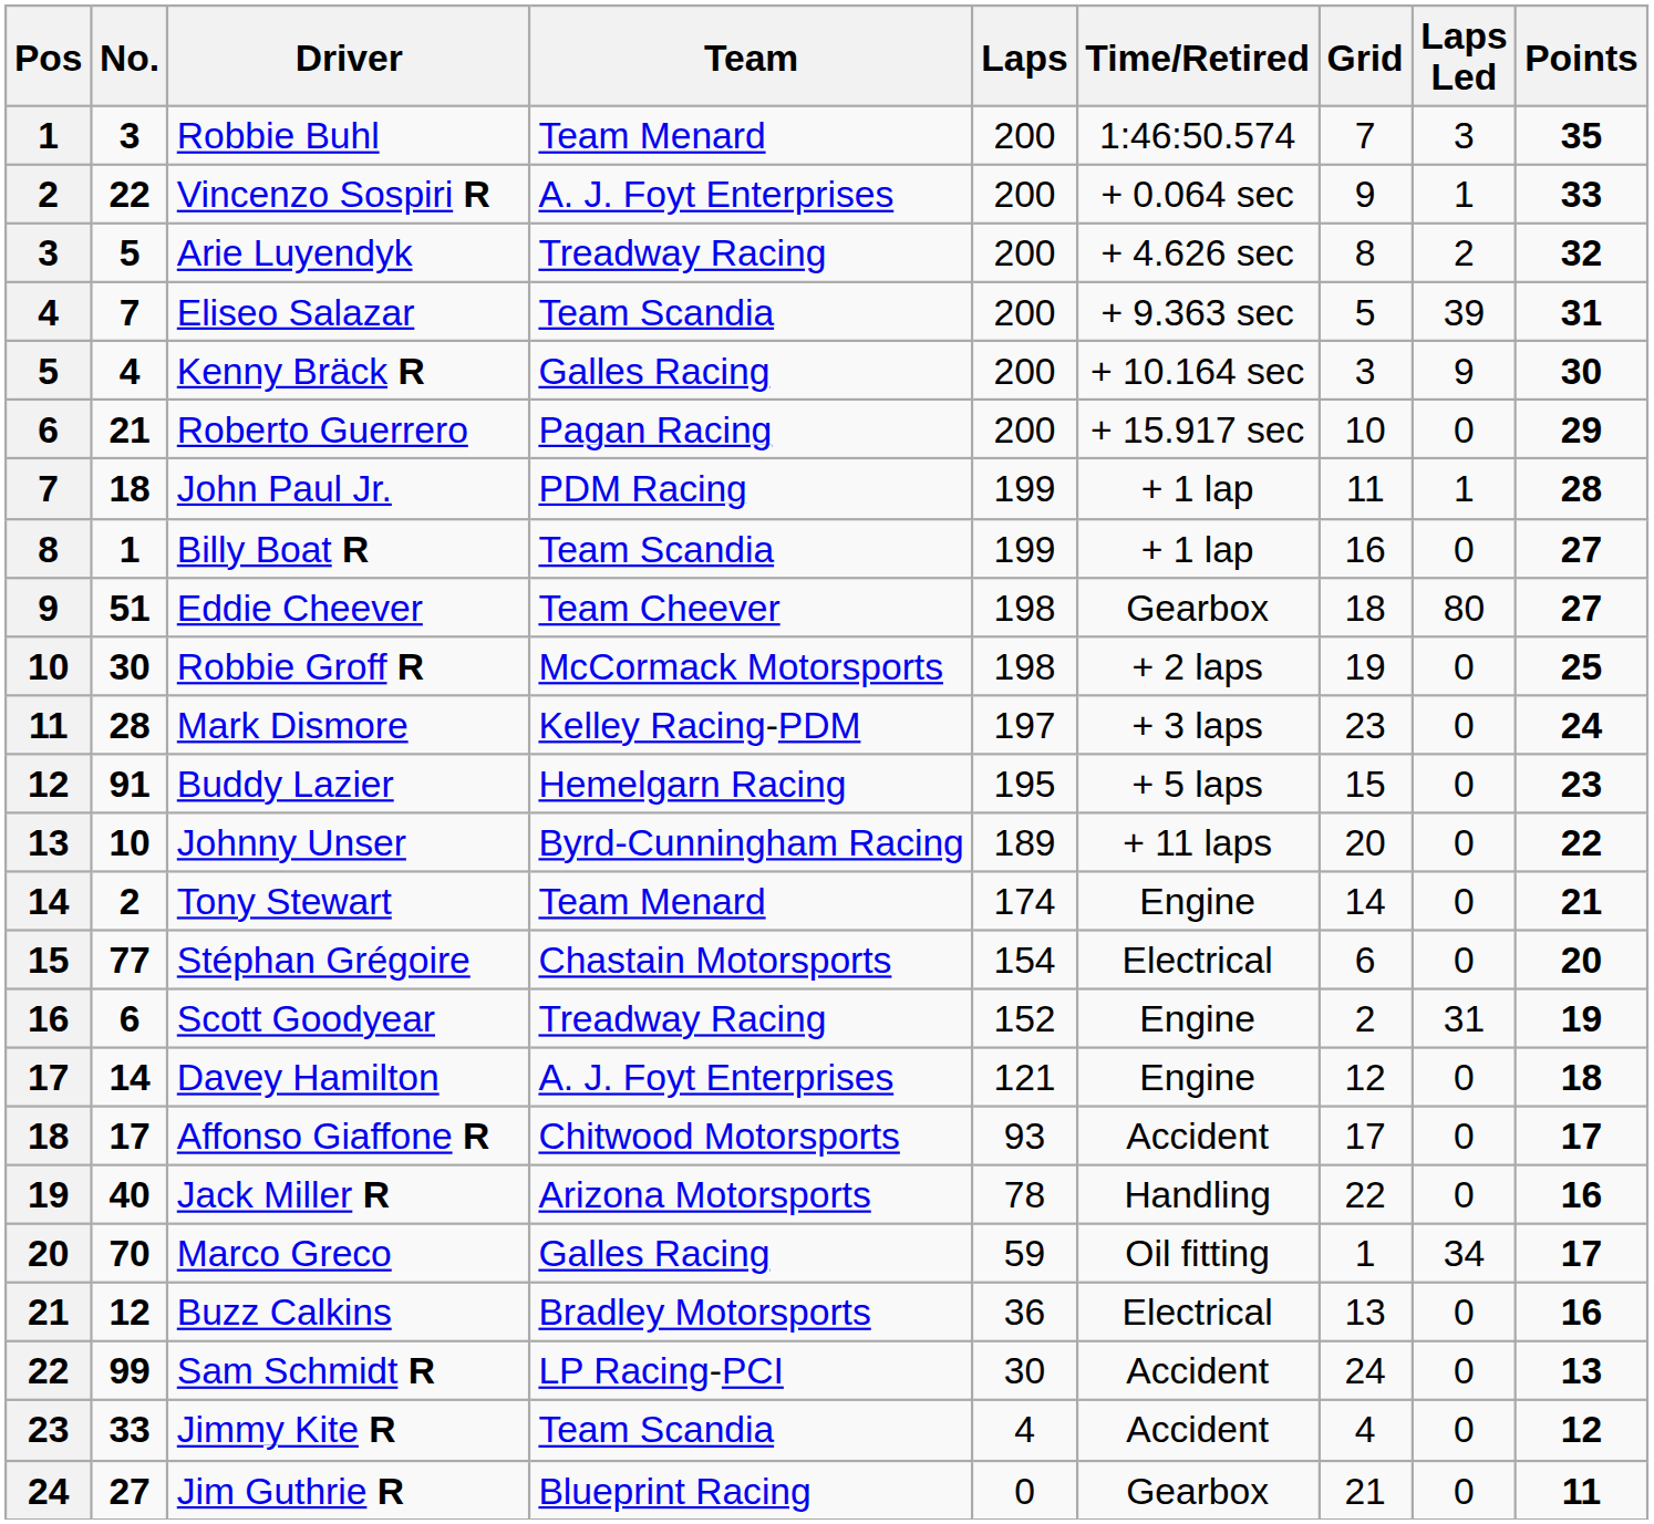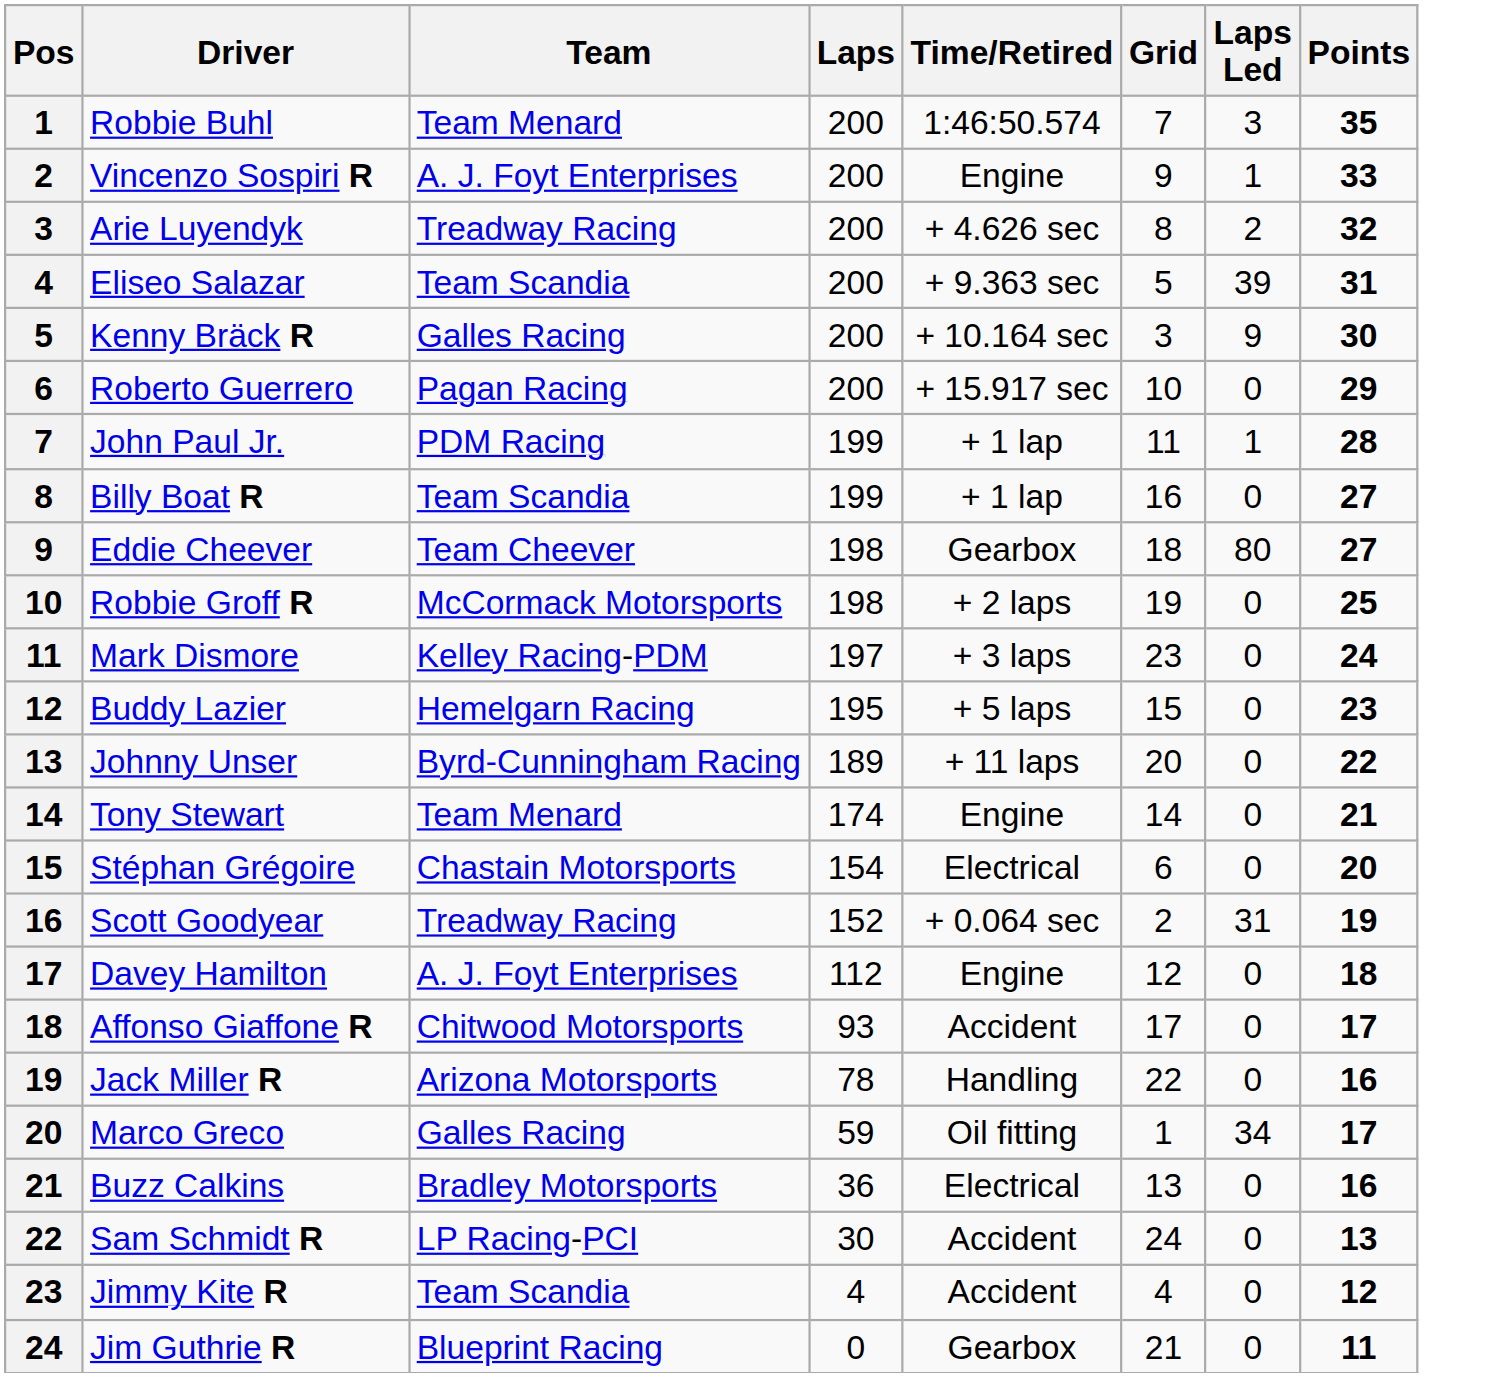 <table class="wikitable" style="font-size:95%">
 <tr>
 <th>Pos</th>
-<th>No.</th>
 <th>Driver</th>
 <th>Team</th>
 <th>Laps</th>
 <th>Time/Retired</th>
 <th>Grid</th>
 <th>Laps<br>Led</th>
 <th>Points</th>
 </tr>
 <tr>
 <th>1</th>
-<td align=center><strong>3</strong></td>
 <td> <a href='#'>Robbie Buhl</a></td>
 <td><a href='#'>Team Menard</a></td>
 <td align=center>200</td>
 <td align=center>1:46:50.574</td>
 <td align=center>7</td>
 <td align=center>3</td>
 <td align=center><strong>35</strong></td>
 </tr>
 <tr>
 <th>2</th>
-<td align="center"><strong>22</strong></td>
 <td> <a href='#'>Vincenzo Sospiri</a> <strong><span>R</span></strong>   </td>
 <td><a href='#'>A. J. Foyt Enterprises</a></td>
 <td align=center>200</td>
-<td align=center>+ 0.064 sec</td>
+<td align=center>Engine</td>
 <td align=center>9</td>
 <td align=center>1</td>
 <td align=center><strong>33</strong></td>
 </tr>
 <tr>
 <th>3</th>
-<td align=center><strong>5</strong></td>
 <td> <a href='#'>Arie Luyendyk</a></td>
 <td><a href='#'>Treadway Racing</a></td>
 <td align=center>200</td>
 <td align=center>+ 4.626 sec</td>
 <td align=center>8</td>
 <td align=center>2</td>
 <td align=center><strong>32</strong></td>
 </tr>
 <tr>
 <th>4</th>
-<td align=center><strong>7</strong></td>
 <td> <a href='#'>Eliseo Salazar</a></td>
 <td><a href='#'>Team Scandia</a></td>
 <td align=center>200</td>
 <td align=center>+ 9.363 sec</td>
 <td align=center>5</td>
 <td align=center>39</td>
 <td align=center><strong>31</strong></td>
 </tr>
 <tr>
 <th>5</th>
-<td align=center><strong>4</strong></td>
 <td> <a href='#'>Kenny Bräck</a> <strong><span>R</span></strong></td>
 <td><a href='#'>Galles Racing</a></td>
 <td align=center>200</td>
 <td align=center>+ 10.164 sec</td>
 <td align=center>3</td>
 <td align=center>9</td>
 <td align=center><strong>30</strong></td>
 </tr>
 <tr>
 <th>6</th>
-<td align=center><strong>21</strong></td>
 <td> <a href='#'>Roberto Guerrero</a></td>
 <td><a href='#'>Pagan Racing</a></td>
 <td align=center>200</td>
 <td align=center>+ 15.917 sec</td>
 <td align=center>10</td>
 <td align=center>0</td>
 <td align=center><strong>29</strong></td>
 </tr>
 <tr>
 <th>7</th>
-<td align="center"><strong>18</strong></td>
 <td> <a href='#'>John Paul Jr.</a></td>
 <td><a href='#'>PDM Racing</a></td>
 <td align=center>199</td>
 <td align=center>+ 1 lap</td>
 <td align=center>11</td>
 <td align=center>1</td>
 <td align=center><strong>28</strong></td>
 </tr>
 <tr>
 <th>8</th>
-<td align=center><strong>1</strong></td>
 <td> <a href='#'>Billy Boat</a> <strong><span>R</span></strong></td>
 <td><a href='#'>Team Scandia</a></td>
 <td align=center>199</td>
 <td align=center>+ 1 lap</td>
 <td align=center>16</td>
 <td align=center>0</td>
 <td align=center><strong>27</strong></td>
 </tr>
 <tr>
 <th>9</th>
-<td align=center><strong>51</strong></td>
 <td> <a href='#'>Eddie Cheever</a></td>
 <td><a href='#'>Team Cheever</a></td>
 <td align=center>198</td>
 <td align=center>Gearbox</td>
 <td align=center>18</td>
 <td align=center>80</td>
 <td align=center><strong>27</strong></td>
 </tr>
 <tr>
 <th>10</th>
-<td align=center><strong>30</strong></td>
 <td> <a href='#'>Robbie Groff</a> <strong><span>R</span></strong></td>
 <td><a href='#'>McCormack Motorsports</a></td>
 <td align=center>198</td>
 <td align=center>+ 2 laps</td>
 <td align=center>19</td>
 <td align=center>0</td>
 <td align=center><strong>25</strong></td>
 </tr>
 <tr>
 <th>11</th>
-<td align=center><strong>28</strong></td>
 <td> <a href='#'>Mark Dismore</a></td>
 <td><a href='#'>Kelley Racing</a>-<a href='#'>PDM</a></td>
 <td align=center>197</td>
 <td align=center>+ 3 laps</td>
 <td align=center>23</td>
 <td align=center>0</td>
 <td align=center><strong>24</strong></td>
 </tr>
 <tr>
 <th>12</th>
-<td align=center><strong>91</strong></td>
 <td> <a href='#'>Buddy Lazier</a></td>
 <td><a href='#'>Hemelgarn Racing</a></td>
 <td align=center>195</td>
 <td align=center>+ 5 laps</td>
 <td align=center>15</td>
 <td align=center>0</td>
 <td align=center><strong>23</strong></td>
 </tr>
 <tr>
 <th>13</th>
-<td align=center><strong>10</strong></td>
 <td> <a href='#'>Johnny Unser</a></td>
 <td><a href='#'>Byrd-Cunningham Racing</a></td>
 <td align=center>189</td>
 <td align=center>+ 11 laps</td>
 <td align=center>20</td>
 <td align=center>0</td>
 <td align=center><strong>22</strong></td>
 </tr>
 <tr>
 <th>14</th>
-<td align=center><strong>2</strong></td>
 <td> <a href='#'>Tony Stewart</a></td>
 <td><a href='#'>Team Menard</a></td>
 <td align=center>174</td>
 <td align=center>Engine</td>
 <td align=center>14</td>
 <td align=center>0</td>
 <td align=center><strong>21</strong></td>
 </tr>
 <tr>
 <th>15</th>
-<td align=center><strong>77</strong></td>
 <td> <a href='#'>Stéphan Grégoire</a></td>
 <td><a href='#'>Chastain Motorsports</a></td>
 <td align=center>154</td>
 <td align=center>Electrical</td>
 <td align=center>6</td>
 <td align=center>0</td>
 <td align=center><strong>20</strong></td>
 </tr>
 <tr>
 <th>16</th>
-<td align=center><strong>6</strong></td>
 <td> <a href='#'>Scott Goodyear</a></td>
 <td><a href='#'>Treadway Racing</a></td>
 <td align=center>152</td>
-<td align=center>Engine</td>
+<td align=center>+ 0.064 sec</td>
 <td align=center>2</td>
 <td align=center>31</td>
 <td align=center><strong>19</strong></td>
 </tr>
 <tr>
 <th>17</th>
-<td align=center><strong>14</strong></td>
 <td> <a href='#'>Davey Hamilton</a></td>
 <td><a href='#'>A. J. Foyt Enterprises</a></td>
-<td align=center>121</td>
+<td align=center>112</td>
 <td align=center>Engine</td>
 <td align=center>12</td>
 <td align=center>0</td>
 <td align=center><strong>18</strong></td>
 </tr>
 <tr>
 <th>18</th>
-<td align=center><strong>17</strong></td>
 <td> <a href='#'>Affonso Giaffone</a> <strong><span>R</span></strong></td>
 <td><a href='#'>Chitwood Motorsports</a></td>
 <td align=center>93</td>
 <td align=center>Accident</td>
 <td align=center>17</td>
 <td align=center>0</td>
 <td align=center><strong>17</strong></td>
 </tr>
 <tr>
 <th>19</th>
-<td align=center><strong>40</strong></td>
 <td> <a href='#'>Jack Miller</a> <strong><span>R</span></strong></td>
 <td><a href='#'>Arizona Motorsports</a></td>
 <td align=center>78</td>
 <td align=center>Handling</td>
 <td align=center>22</td>
 <td align=center>0</td>
 <td align=center><strong>16</strong></td>
 </tr>
 <tr>
 <th>20</th>
-<td align=center><strong>70</strong></td>
 <td> <a href='#'>Marco Greco</a></td>
 <td><a href='#'>Galles Racing</a></td>
 <td align=center>59</td>
 <td align=center>Oil fitting</td>
 <td align=center>1</td>
 <td align=center>34</td>
 <td align=center><strong>17</strong></td>
 </tr>
 <tr>
 <th>21</th>
-<td align=center><strong>12</strong></td>
 <td> <a href='#'>Buzz Calkins</a></td>
 <td><a href='#'>Bradley Motorsports</a></td>
 <td align=center>36</td>
 <td align=center>Electrical</td>
 <td align=center>13</td>
 <td align=center>0</td>
 <td align=center><strong>16</strong></td>
 </tr>
 <tr>
 <th>22</th>
-<td align=center><strong>99</strong></td>
 <td> <a href='#'>Sam Schmidt</a> <strong><span>R</span></strong></td>
 <td><a href='#'>LP Racing</a>-<a href='#'>PCI</a></td>
 <td align=center>30</td>
 <td align=center>Accident</td>
 <td align=center>24</td>
 <td align=center>0</td>
 <td align=center><strong>13</strong></td>
 </tr>
 <tr>
 <th>23</th>
-<td align=center><strong>33</strong></td>
 <td> <a href='#'>Jimmy Kite</a> <strong><span>R</span></strong></td>
 <td><a href='#'>Team Scandia</a></td>
 <td align=center>4</td>
 <td align=center>Accident</td>
 <td align=center>4</td>
 <td align=center>0</td>
 <td align=center><strong>12</strong></td>
 </tr>
 <tr>
 <th>24</th>
-<td align=center><strong>27</strong></td>
 <td> <a href='#'>Jim Guthrie</a> <strong><span>R</span></strong></td>
 <td><a href='#'>Blueprint Racing</a></td>
 <td align=center>0</td>
 <td align=center>Gearbox</td>
 <td align=center>21</td>
 <td align=center>0</td>
 <td align=center><strong>11</strong></td>
 </tr>
 </table>
